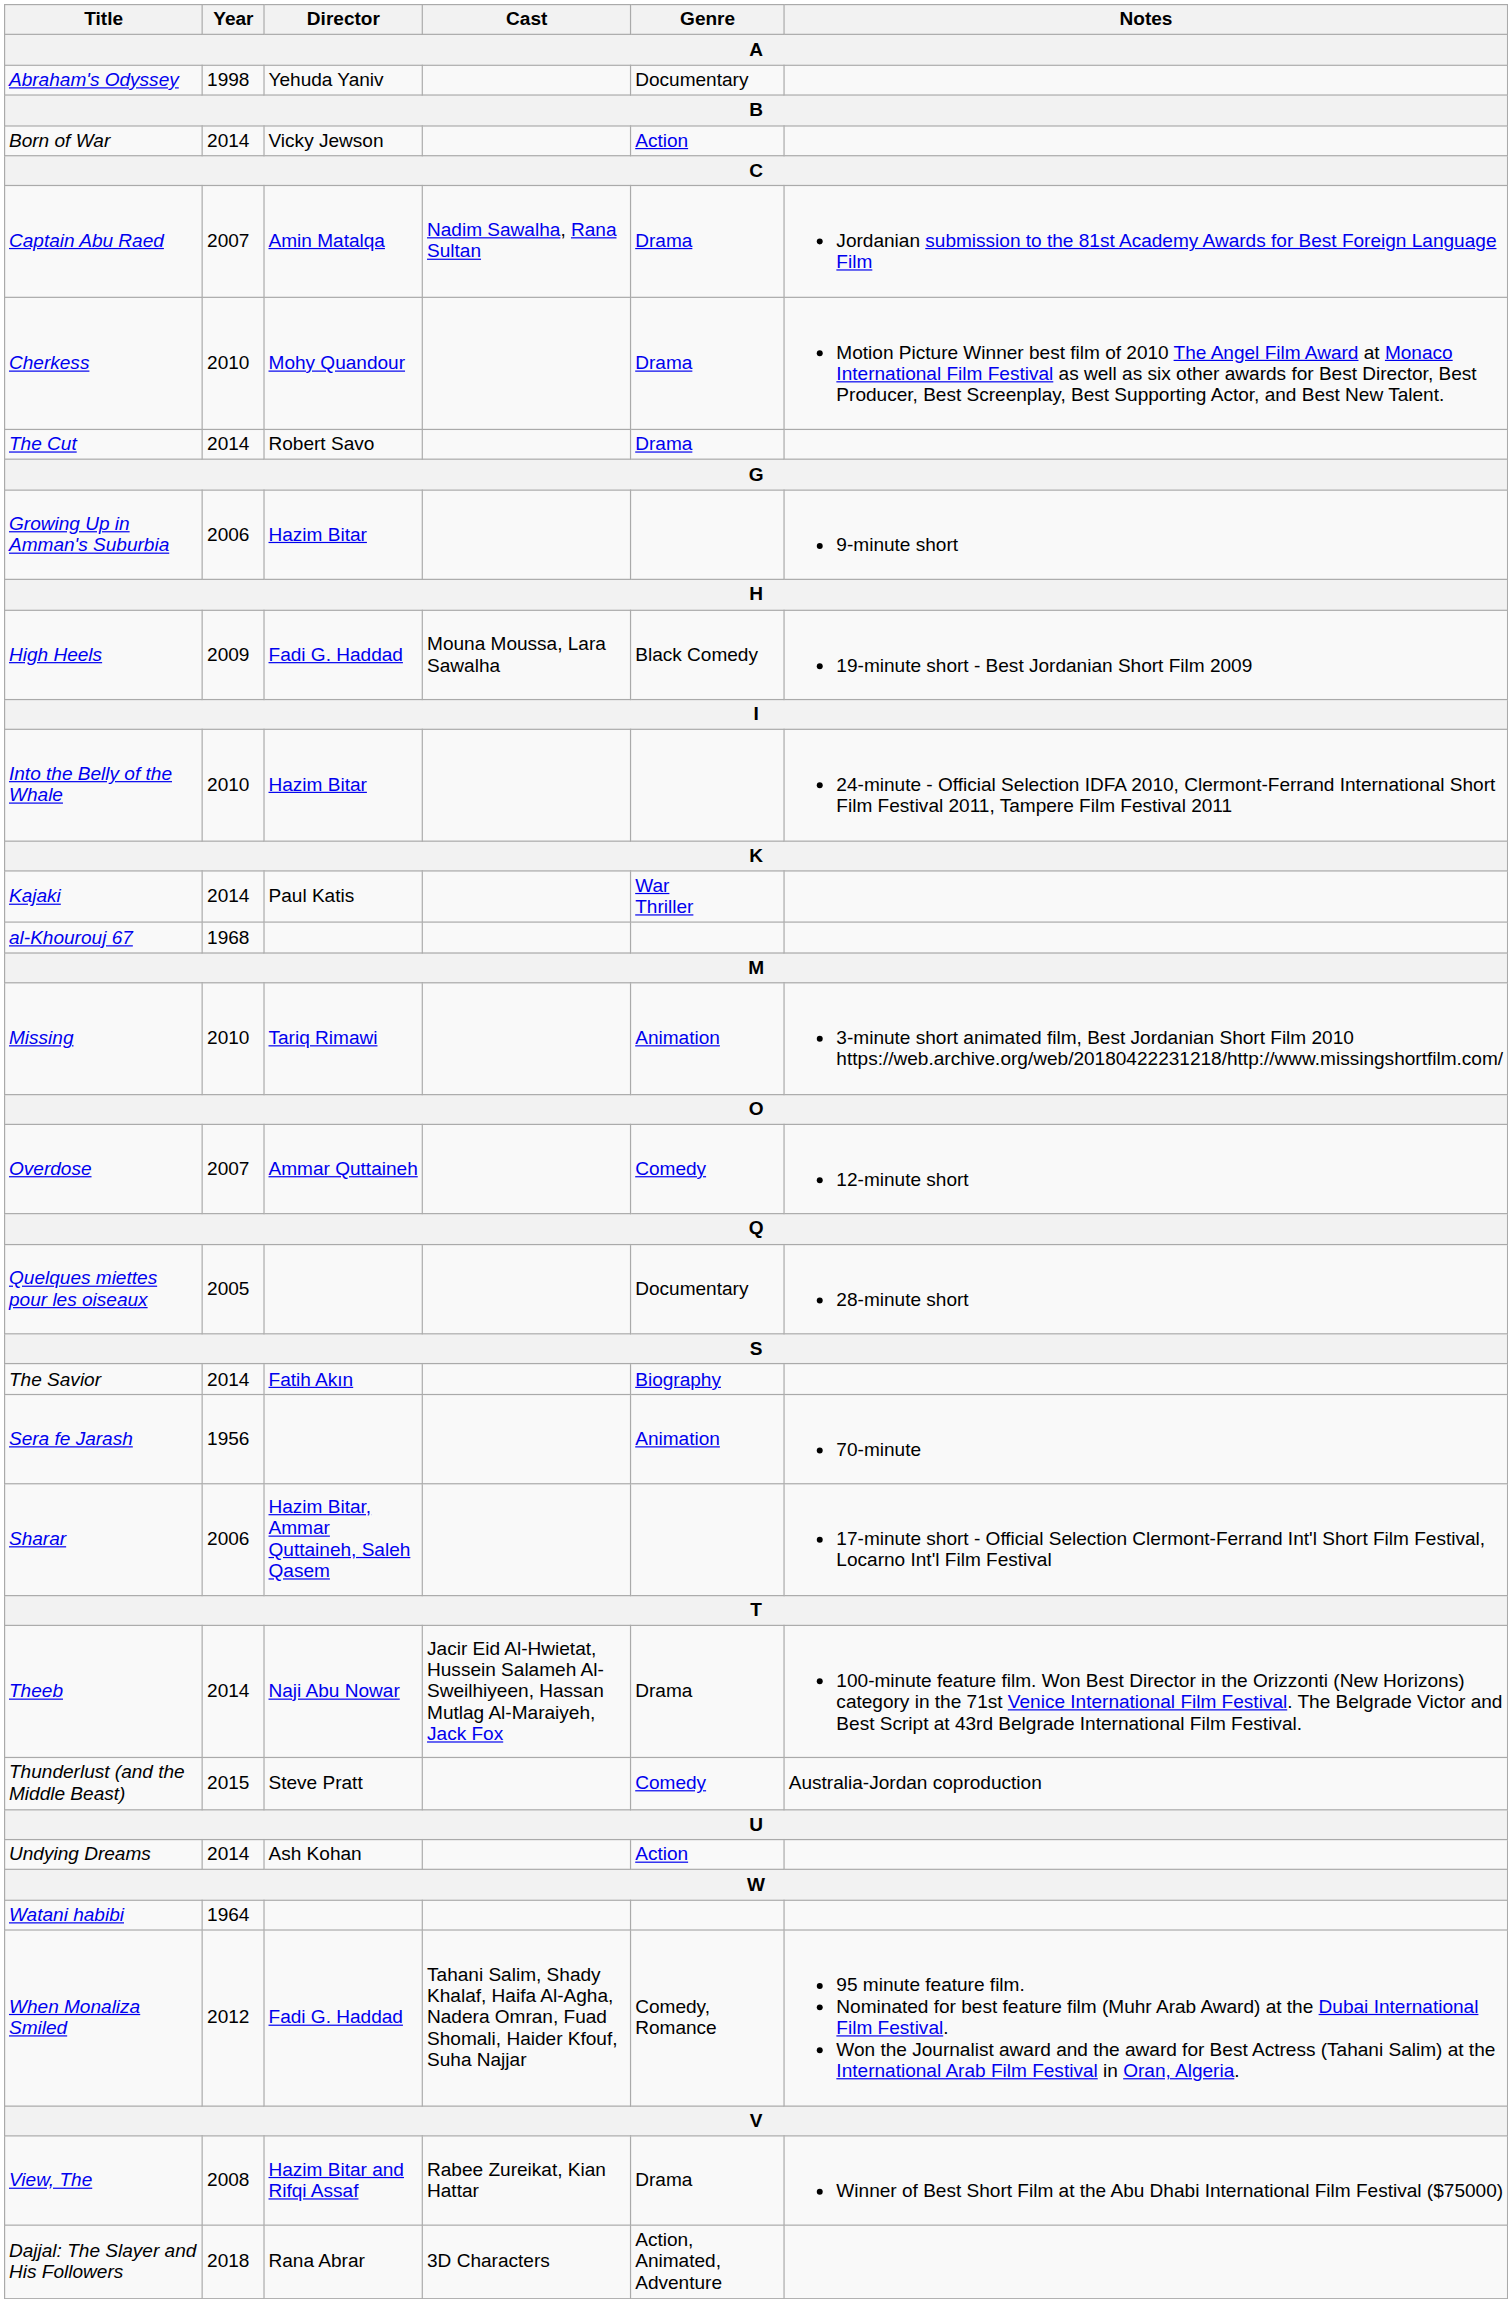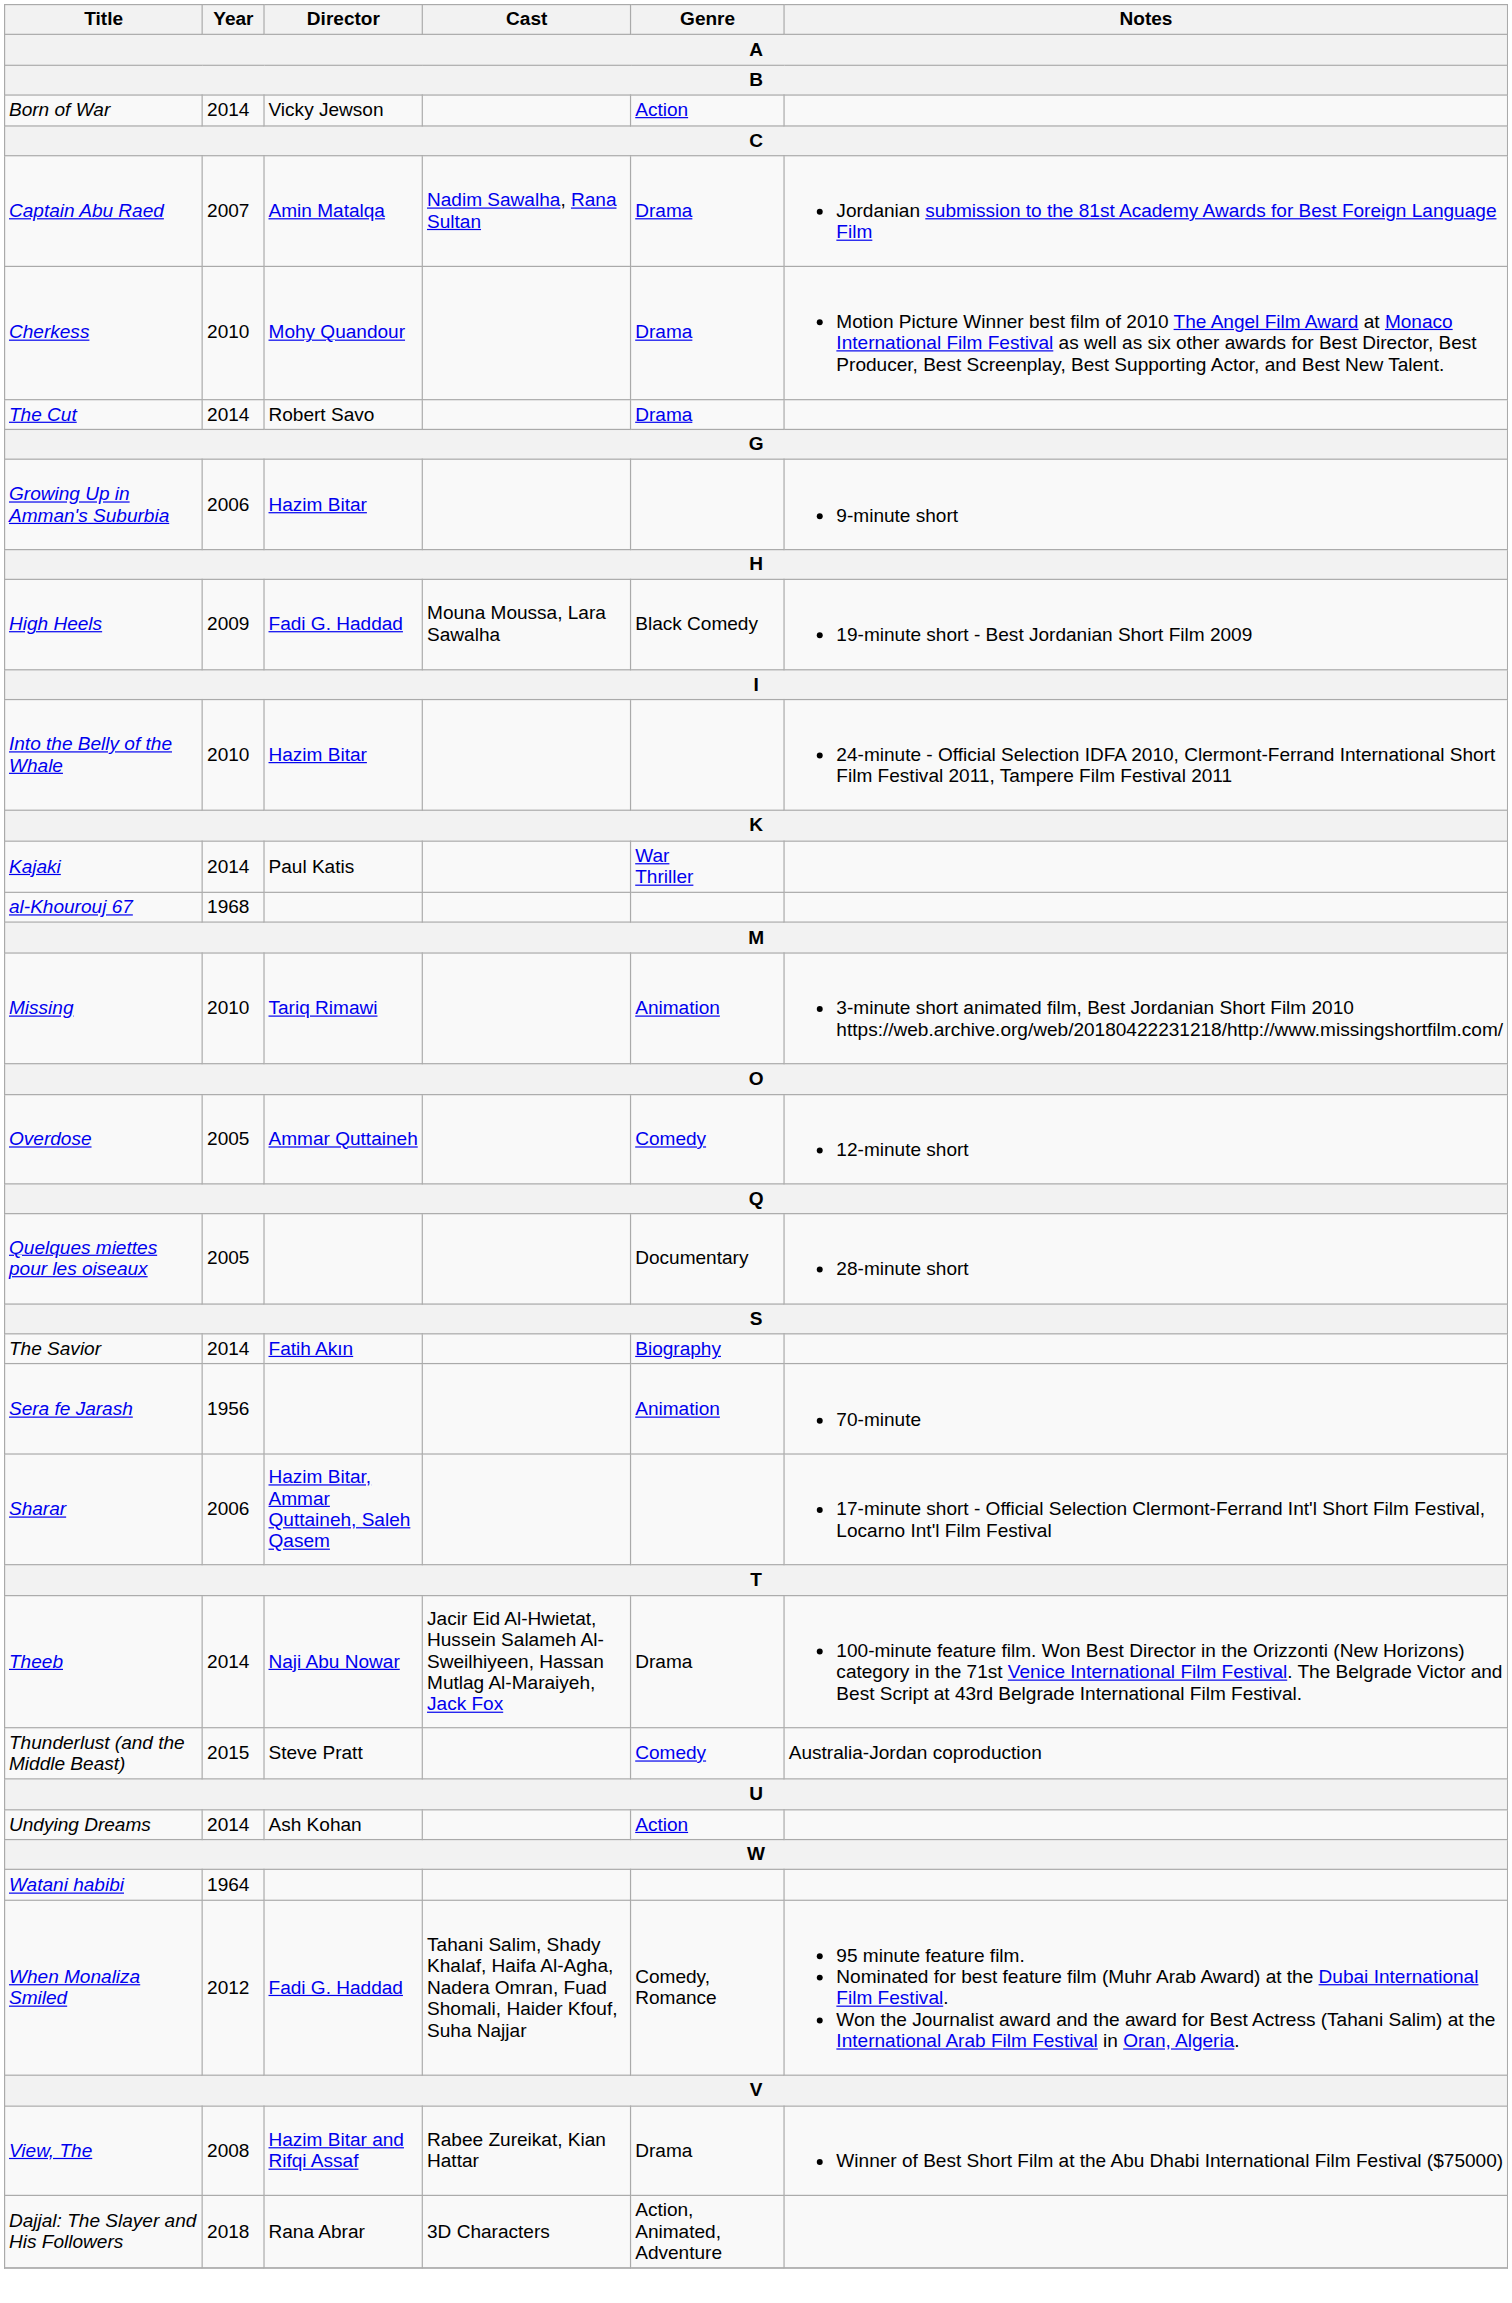 <table class="wikitable" width= "100%">
 <tr>
 <th width=21%>Title</th>
 <th width=5%>Year</th>
 <th width=16%>Director</th>
 <th width=22%>Cast</th>
 <th width=13%>Genre</th>
 <th width=28%>Notes</th>
 </tr>
 <tr>
 <th colspan=6>A</th>
-</tr>
-<tr>
-<td><em><a href='#'>Abraham's Odyssey</a></em></td>
-<td>1998</td>
-<td>Yehuda Yaniv</td>
-<td></td>
-<td>Documentary</td>
-<td></td>
 </tr>
 <tr>
 <th colspan=6>B</th>
 </tr>
 <tr>
 <td><em>Born of War</em></td>
 <td>2014</td>
 <td>Vicky Jewson</td>
 <td></td>
 <td><a href='#'>Action</a></td>
 <td></td>
 </tr>
 <tr>
 <th colspan=6>C</th>
 </tr>
 <tr>
 <td><em><a href='#'>Captain Abu Raed</a></em></td>
 <td>2007</td>
 <td><a href='#'>Amin Matalqa</a></td>
 <td><a href='#'>Nadim Sawalha</a>, <a href='#'>Rana Sultan</a></td>
 <td><a href='#'>Drama</a></td>
 <td><br><ul><li>Jordanian <a href='#'>submission to the 81st Academy Awards for Best Foreign Language Film</a></li></ul></td>
 </tr>
 <tr>
 <td><em><a href='#'>Cherkess</a></em></td>
 <td>2010</td>
 <td><a href='#'>Mohy Quandour</a></td>
 <td></td>
 <td><a href='#'>Drama</a></td>
 <td><br><ul><li>Motion Picture Winner best film of 2010 <a href='#'>The Angel Film Award</a> at <a href='#'>Monaco International Film Festival</a> as well as six other awards for Best Director, Best Producer, Best Screenplay, Best Supporting Actor, and Best New Talent.</li></ul></td>
 </tr>
 <tr>
 <td><em><a href='#'>The Cut</a></em></td>
 <td>2014</td>
 <td>Robert Savo</td>
 <td></td>
 <td><a href='#'>Drama</a></td>
 <td style="text-align:center"></td>
 </tr>
 <tr>
 <th colspan=6>G</th>
 </tr>
 <tr>
 <td><em><a href='#'>Growing Up in Amman's Suburbia </a></em></td>
 <td>2006</td>
 <td><a href='#'>Hazim Bitar</a></td>
 <td></td>
 <td></td>
 <td><br><ul><li>9-minute short</li></ul></td>
 </tr>
 <tr>
 <th colspan=6>H</th>
 </tr>
 <tr>
 <td><em><a href='#'>High Heels</a></em></td>
 <td>2009</td>
 <td><a href='#'>Fadi G. Haddad</a></td>
 <td>Mouna Moussa, Lara Sawalha</td>
 <td>Black Comedy</td>
 <td><br><ul><li>19-minute short - Best Jordanian Short Film 2009</li></ul></td>
 </tr>
 <tr>
 <th colspan=6>I</th>
 </tr>
 <tr>
 <td><em><a href='#'>Into the Belly of the Whale</a></em></td>
 <td>2010</td>
 <td><a href='#'>Hazim Bitar</a></td>
 <td></td>
 <td></td>
 <td><br><ul><li>24-minute - Official Selection IDFA 2010, Clermont-Ferrand International Short Film Festival 2011, Tampere Film Festival 2011</li></ul></td>
 </tr>
 <tr>
 <th colspan=6>K</th>
 </tr>
 <tr>
 <td><em><a href='#'>Kajaki</a></em></td>
 <td>2014</td>
 <td>Paul Katis</td>
 <td></td>
 <td><a href='#'>War</a> <br> <a href='#'>Thriller</a></td>
 <td style="text-align:center"></td>
 </tr>
 <tr>
 <td><em><a href='#'>al-Khourouj 67</a></em></td>
 <td>1968</td>
 <td></td>
 <td></td>
 <td></td>
 <td></td>
 </tr>
 <tr>
 <th colspan=6>M</th>
 </tr>
 <tr>
 <td><em><a href='#'>Missing</a></em></td>
 <td>2010</td>
 <td><a href='#'>Tariq Rimawi</a></td>
 <td></td>
 <td><a href='#'>Animation</a></td>
 <td><br><ul><li>3-minute short animated film, Best Jordanian Short Film 2010 https://web.archive.org/web/20180422231218/http://www.missingshortfilm.com/</li></ul></td>
 </tr>
 <tr>
 <th colspan=6>O</th>
 </tr>
 <tr>
 <td><em><a href='#'>Overdose</a></em></td>
-<td>2007</td>
+<td>2005</td>
 <td><a href='#'>Ammar Quttaineh</a></td>
 <td></td>
 <td><a href='#'>Comedy</a></td>
 <td><br><ul><li>12-minute short</li></ul></td>
 </tr>
 <tr>
 <th colspan=6>Q</th>
 </tr>
 <tr>
 <td><em><a href='#'>Quelques miettes pour les oiseaux</a></em></td>
 <td>2005</td>
 <td></td>
 <td></td>
 <td>Documentary</td>
 <td><br><ul><li>28-minute short</li></ul></td>
 </tr>
 <tr>
 <th colspan=6>S</th>
 </tr>
 <tr>
 <td><em>The Savior</em></td>
 <td>2014</td>
 <td><a href='#'>Fatih Akın</a></td>
 <td></td>
 <td><a href='#'>Biography</a></td>
 <td></td>
 </tr>
 <tr>
 <td><em><a href='#'>Sera fe Jarash</a></em></td>
 <td>1956</td>
 <td></td>
 <td></td>
 <td><a href='#'>Animation</a></td>
 <td><br><ul><li>70-minute</li></ul></td>
 </tr>
 <tr>
 <td><em><a href='#'>Sharar</a></em></td>
 <td>2006</td>
 <td><a href='#'>Hazim Bitar, Ammar Quttaineh, Saleh Qasem</a></td>
 <td></td>
 <td></td>
 <td><br><ul><li>17-minute short - Official Selection Clermont-Ferrand Int'l Short Film Festival, Locarno Int'l Film Festival</li></ul></td>
 </tr>
 <tr>
 <th colspan=6>T</th>
 </tr>
 <tr>
 <td><em><a href='#'>Theeb</a></em></td>
 <td>2014</td>
 <td><a href='#'>Naji Abu Nowar</a></td>
 <td>Jacir Eid Al-Hwietat, Hussein Salameh Al-Sweilhiyeen, Hassan Mutlag Al-Maraiyeh, <a href='#'>Jack Fox</a></td>
 <td>Drama</td>
 <td><br><ul><li>100-minute feature film. Won Best Director in the Orizzonti (New Horizons) category in the 71st <a href='#'>Venice International Film Festival</a>. The Belgrade Victor and Best Script at 43rd Belgrade International Film Festival.</li></ul></td>
 </tr>
 <tr>
 <td><em>Thunderlust (and the Middle Beast)</em></td>
 <td>2015</td>
 <td>Steve Pratt</td>
 <td></td>
 <td><a href='#'>Comedy</a></td>
 <td>Australia-Jordan coproduction</td>
 </tr>
 <tr>
 <th colspan=6>U</th>
 </tr>
 <tr>
 <td><em>Undying Dreams</em></td>
 <td>2014</td>
 <td>Ash Kohan</td>
 <td></td>
 <td><a href='#'>Action</a></td>
 <td></td>
 </tr>
 <tr>
 <th colspan=6>W</th>
 </tr>
 <tr>
 <td><em><a href='#'>Watani habibi</a></em></td>
 <td>1964</td>
 <td></td>
 <td></td>
 <td></td>
 <td></td>
 </tr>
 <tr>
 <td><em><a href='#'>When Monaliza Smiled</a></em></td>
 <td>2012</td>
 <td><a href='#'>Fadi G. Haddad</a></td>
 <td>Tahani Salim, Shady Khalaf, Haifa Al-Agha, Nadera Omran, Fuad Shomali, Haider Kfouf, Suha Najjar</td>
 <td>Comedy, Romance</td>
 <td><br><ul><li>95 minute feature film.</li><li>Nominated for best feature film (Muhr Arab Award) at the <a href='#'>Dubai International Film Festival</a>.</li><li>Won the Journalist award and the award for Best Actress (Tahani Salim) at the <a href='#'>International Arab Film Festival</a> in <a href='#'>Oran, Algeria</a>.</li></ul></td>
 </tr>
 <tr>
 <th colspan=6>V</th>
 </tr>
 <tr>
 <td><em><a href='#'>View, The</a></em></td>
 <td>2008</td>
 <td><a href='#'>Hazim Bitar and Rifqi Assaf</a></td>
 <td>Rabee Zureikat, Kian Hattar</td>
 <td>Drama</td>
 <td><br><ul><li>Winner of Best Short Film at the Abu Dhabi International Film Festival ($75000)</li></ul></td>
 </tr>
 <tr>
 <td><em>Dajjal: The Slayer and His Followers</em></td>
 <td>2018</td>
 <td>Rana Abrar</td>
 <td>3D Characters</td>
 <td>Action, Animated, Adventure</td>
 <td></td>
 </tr>
 <tr>
 </tr>
 </table>
